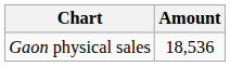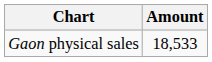 <table class="wikitable">
 <tr>
 <th>Chart</th>
 <th>Amount</th>
 </tr>
 <tr>
 <td><em>Gaon</em> physical sales</td>
-<td align="center">18,536</td>
+<td align="center">18,533</td>
 </tr>
 </table>
